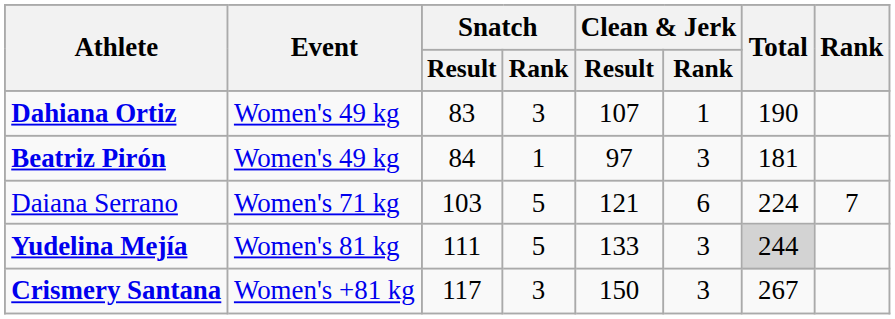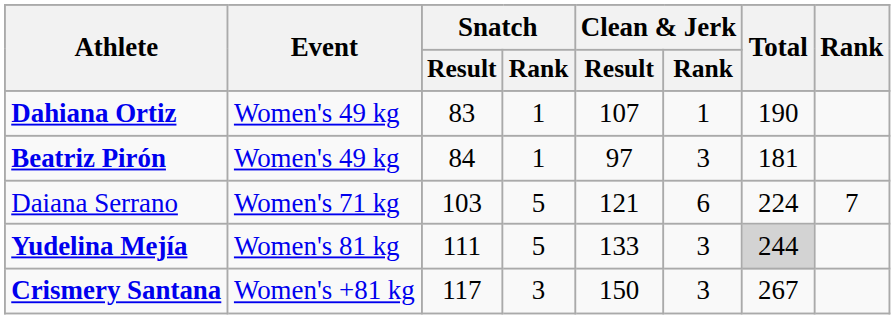 <table class="wikitable" style="font-size:90%">
 <tr>
 <th rowspan=2>Athlete</th>
 <th rowspan=2>Event</th>
 <th colspan="2">Snatch</th>
 <th colspan="2">Clean & Jerk</th>
 <th rowspan="2">Total</th>
 <th rowspan="2">Rank</th>
 </tr>
 <tr style="font-size:95%">
 <th>Result</th>
 <th>Rank</th>
 <th>Result</th>
 <th>Rank</th>
 </tr>
 <tr align=center>
 <td align=left><strong><a href='#'>Dahiana Ortiz</a></strong></td>
 <td align=left><a href='#'>Women's 49 kg</a></td>
 <td>83</td>
-<td>3</td>
+<td>1</td>
 <td>107</td>
 <td>1</td>
 <td>190</td>
 <td></td>
 </tr>
 <tr align=center>
 <td align=left><strong><a href='#'>Beatriz Pirón</a></strong></td>
 <td align=left><a href='#'>Women's 49 kg</a></td>
 <td>84</td>
 <td>1</td>
 <td>97</td>
 <td>3</td>
 <td>181</td>
 <td></td>
 </tr>
 <tr align=center>
 <td align=left><a href='#'>Daiana Serrano</a></td>
 <td align=left><a href='#'>Women's 71 kg</a></td>
 <td>103</td>
 <td>5</td>
 <td>121</td>
 <td>6</td>
 <td>224</td>
 <td>7</td>
 </tr>
 <tr align=center>
 <td align=left><strong><a href='#'>Yudelina Mejía</a></strong></td>
 <td align=left><a href='#'>Women's 81 kg</a></td>
 <td>111</td>
 <td>5</td>
 <td>133</td>
 <td>3</td>
 <td style="background: lightgrey;">244</td>
 <td></td>
 </tr>
 <tr align=center>
 <td align=left><strong><a href='#'>Crismery Santana</a></strong></td>
 <td align=left><a href='#'>Women's +81 kg</a></td>
 <td>117</td>
 <td>3</td>
 <td>150</td>
 <td>3</td>
 <td>267</td>
 <td></td>
 </tr>
 </table>
